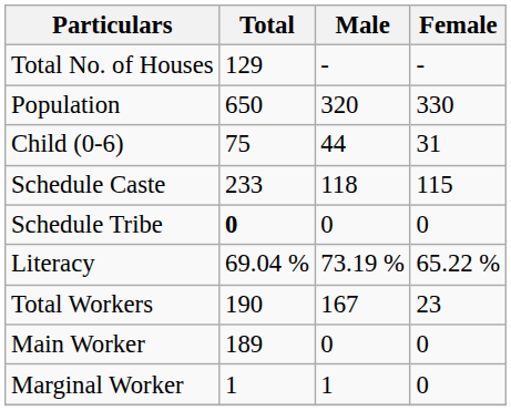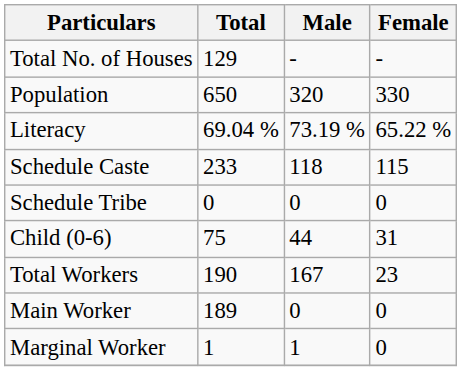 <table class="wikitable sortable">
 <tr>
 <th>Particulars</th>
 <th>Total</th>
 <th>Male</th>
 <th>Female</th>
 </tr>
 <tr>
 <td>Total No. of Houses</td>
 <td>129</td>
 <td>-</td>
 <td>-</td>
 </tr>
 <tr>
 <td>Population</td>
 <td>650</td>
 <td>320</td>
 <td>330</td>
 </tr>
 <tr>
-<td>Child (0-6)</td>
-<td>75</td>
-<td>44</td>
-<td>31</td>
+<td>Literacy</td>
+<td>69.04 %</td>
+<td>73.19 %</td>
+<td>65.22 %</td>
 </tr>
 <tr>
 <td>Schedule Caste</td>
 <td>233</td>
 <td>118</td>
 <td>115</td>
 </tr>
 <tr>
 <td>Schedule Tribe</td>
-<td><strong>0</strong></td>
+<td>0</td>
 <td>0</td>
 <td>0</td>
 </tr>
 <tr>
-<td>Literacy</td>
-<td>69.04 %</td>
-<td>73.19 %</td>
-<td>65.22 %</td>
+<td>Child (0-6)</td>
+<td>75</td>
+<td>44</td>
+<td>31</td>
 </tr>
 <tr>
 <td>Total Workers</td>
 <td>190</td>
 <td>167</td>
 <td>23</td>
 </tr>
 <tr>
 <td>Main Worker</td>
 <td>189</td>
 <td>0</td>
 <td>0</td>
 </tr>
 <tr>
 <td>Marginal Worker</td>
 <td>1</td>
 <td>1</td>
 <td>0</td>
 </tr>
 <tr>
 </tr>
 </table>
